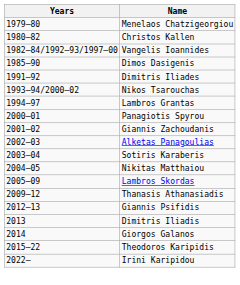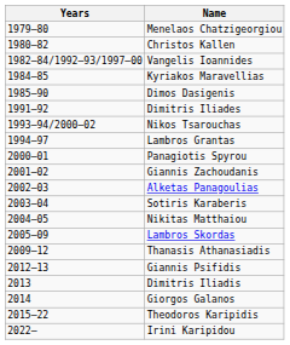 <table class="wikitable" style="text-align: center">
 <tr>
 <th>Years</th>
 <th>Name</th>
 </tr>
 <tr>
 <td align=left>1979–80</td>
 <td align=left> Menelaos Chatzigeorgiou</td>
 </tr>
 <tr>
 <td align=left>1980–82</td>
 <td align=left> Christos Kallen</td>
 </tr>
 <tr>
 <td align=left>1982–84/1992–93/1997–00</td>
 <td align=left> Vangelis Ioannides</td>
+</tr>
+<tr>
+<td align=left>1984–85</td>
+<td align=left> Kyriakos Maravellias</td>
 </tr>
 <tr>
 <td align=left>1985–90</td>
 <td align=left> Dimos Dasigenis</td>
 </tr>
 <tr>
 <td align=left>1991–92</td>
 <td align=left> Dimitris Iliades</td>
 </tr>
 <tr>
 <td align=left>1993–94/2000–02</td>
 <td align=left> Nikos Tsarouchas</td>
 </tr>
 <tr>
 <td align=left>1994–97</td>
 <td align=left> Lambros Grantas</td>
 </tr>
 <tr>
 <td align=left>2000–01</td>
 <td align=left> Panagiotis Spyrou</td>
 </tr>
 <tr>
 <td align=left>2001–02</td>
 <td align=left> Giannis Zachoudanis</td>
 </tr>
 <tr>
 <td align=left>2002–03</td>
 <td align=left> <a href='#'>Alketas Panagoulias</a></td>
 </tr>
 <tr>
 <td align=left>2003–04</td>
 <td align=left> Sotiris Karaberis</td>
 </tr>
 <tr>
 <td align=left>2004–05</td>
 <td align=left> Nikitas Matthaiou</td>
 </tr>
 <tr>
 <td align=left>2005–09</td>
 <td align=left> <a href='#'>Lambros Skordas</a></td>
 </tr>
 <tr>
 <td align=left>2009–12</td>
 <td align=left> Thanasis Athanasiadis</td>
 </tr>
 <tr>
 <td align=left>2012–13</td>
 <td align=left> Giannis Psifidis</td>
 </tr>
 <tr>
 <td align=left>2013</td>
 <td align=left> Dimitris Iliadis</td>
 </tr>
 <tr>
 <td align=left>2014</td>
 <td align=left> Giorgos Galanos</td>
 </tr>
 <tr>
 <td align=left>2015–22</td>
 <td align=left> Theodoros Karipidis</td>
 </tr>
 <tr>
 <td align=left>2022–</td>
 <td align=left> Irini Karipidou</td>
 </tr>
 </table>
